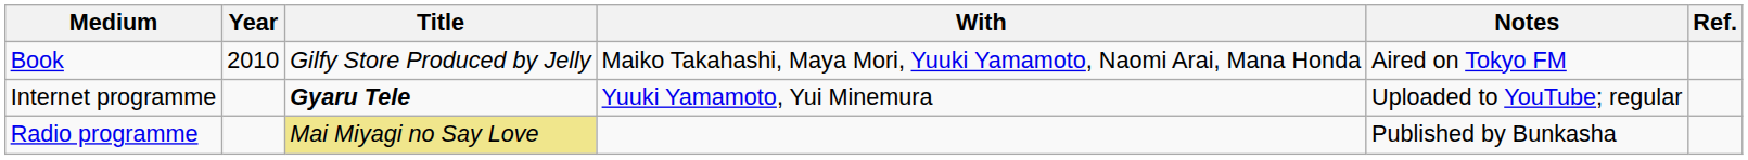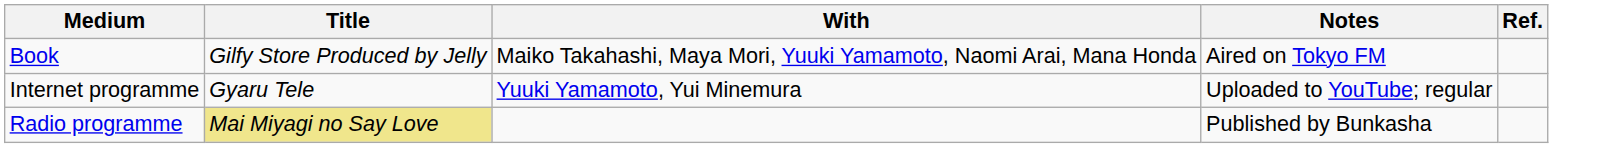 <table class="wikitable">
 <tr>
 <th>Medium</th>
-<th>Year</th>
 <th>Title</th>
 <th>With</th>
 <th>Notes</th>
 <th>Ref.</th>
 </tr>
 <tr>
 <td><a href='#'>Book</a></td>
-<td>2010</td>
 <td><em>Gilfy Store Produced by Jelly</em></td>
 <td>Maiko Takahashi, Maya Mori, <a href='#'>Yuuki Yamamoto</a>, Naomi Arai, Mana Honda</td>
 <td>Aired on <a href='#'>Tokyo FM</a></td>
 <td></td>
 </tr>
 <tr>
 <td>Internet programme</td>
-<td></td>
-<td><strong><em>Gyaru Tele</em></strong></td>
+<td><em>Gyaru Tele</em></td>
 <td><a href='#'>Yuuki Yamamoto</a>, Yui Minemura</td>
 <td>Uploaded to <a href='#'>YouTube</a>; regular</td>
 <td></td>
 </tr>
 <tr>
 <td><a href='#'>Radio programme</a></td>
-<td></td>
 <td style="background: khaki;"><em>Mai Miyagi no Say Love</em></td>
 <td></td>
 <td>Published by Bunkasha</td>
 <td></td>
 </tr>
 </table>
